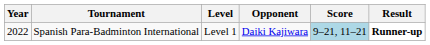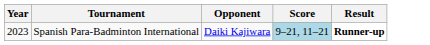 <table class="sortable wikitable" style="font-size: 90%;">
 <tr>
 <th>Year</th>
 <th>Tournament</th>
-<th>Level</th>
 <th>Opponent</th>
 <th>Score</th>
 <th>Result</th>
 </tr>
 <tr>
-<td align="center">2022</td>
+<td align="center">2023</td>
 <td align="left">Spanish Para-Badminton International</td>
-<td align="left">Level 1</td>
 <td align="left"> <a href='#'>Daiki Kajiwara</a></td>
 <td align="left" style="background: lightblue;">9–21, 11–21</td>
 <td style="text-align:left; background:white"> <strong>Runner-up</strong></td>
 </tr>
 </table>
